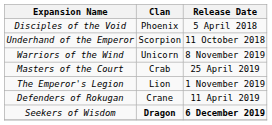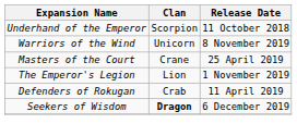 <table class="wikitable" style="text-align:center">
 <tr>
 <th>Expansion Name</th>
 <th>Clan</th>
 <th>Release Date</th>
-</tr>
-<tr>
-<td><em>Disciples of the Void</em></td>
-<td>Phoenix</td>
-<td>5 April 2018</td>
 </tr>
 <tr>
 <td><em>Underhand of the Emperor</em></td>
 <td>Scorpion</td>
 <td>11 October 2018</td>
 </tr>
 <tr>
 <td><em>Warriors of the Wind</em></td>
 <td>Unicorn</td>
 <td>8 November 2019</td>
 </tr>
 <tr>
 <td><em>Masters of the Court</em></td>
-<td>Crab</td>
+<td>Crane</td>
 <td>25 April 2019</td>
 </tr>
 <tr>
 <td><em>The Emperor's Legion</em></td>
 <td>Lion</td>
 <td>1 November 2019</td>
 </tr>
 <tr>
 <td><em>Defenders of Rokugan</em></td>
-<td>Crane</td>
+<td>Crab</td>
 <td>11 April 2019</td>
 </tr>
 <tr>
 <td><em>Seekers of Wisdom</em></td>
 <td><strong>Dragon</strong></td>
-<td><strong>6 December 2019</strong></td>
+<td>6 December 2019</td>
 </tr>
 <tr>
 </tr>
 </table>
